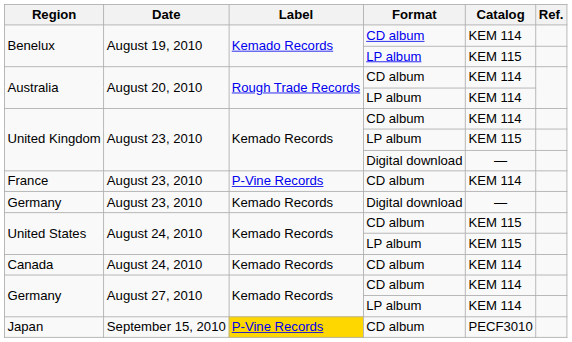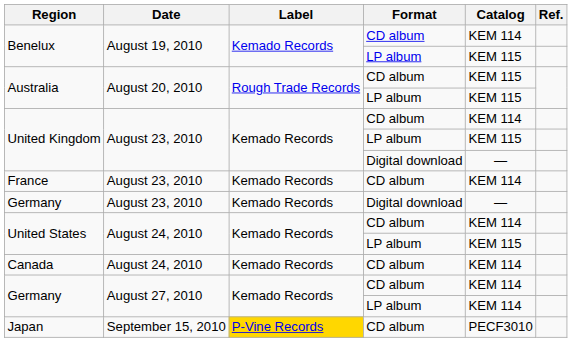 <table class="wikitable">
 <tr>
 <th>Region</th>
 <th>Date</th>
 <th>Label</th>
 <th>Format</th>
 <th>Catalog</th>
 <th>Ref.</th>
 </tr>
 <tr>
 <td rowspan="2">Benelux</td>
 <td rowspan="2">August 19, 2010</td>
 <td rowspan="2"><a href='#'>Kemado Records</a></td>
 <td><a href='#'>CD album</a></td>
 <td>KEM 114</td>
 <td align="center"></td>
 </tr>
 <tr>
 <td><a href='#'>LP album</a></td>
 <td>KEM 115</td>
 <td align="center"></td>
 </tr>
 <tr>
 <td rowspan="2">Australia</td>
 <td rowspan="2">August 20, 2010</td>
 <td rowspan="2"><a href='#'>Rough Trade Records</a></td>
 <td>CD album</td>
-<td>KEM 114</td>
+<td>KEM 115</td>
 <td align="center" rowspan="2"></td>
 </tr>
 <tr>
 <td>LP album</td>
-<td>KEM 114</td>
+<td>KEM 115</td>
 </tr>
 <tr>
 <td rowspan="3">United Kingdom</td>
 <td rowspan="3">August 23, 2010</td>
 <td rowspan="3">Kemado Records</td>
 <td>CD album</td>
 <td>KEM 114</td>
 <td align="center"></td>
 </tr>
 <tr>
 <td>LP album</td>
 <td>KEM 115</td>
 <td align="center"></td>
 </tr>
 <tr>
 <td>Digital download</td>
 <td align="center">—</td>
 <td align="center"></td>
 </tr>
 <tr>
 <td>France</td>
 <td>August 23, 2010</td>
-<td><a href='#'>P-Vine Records</a></td>
+<td>Kemado Records</td>
 <td>CD album</td>
 <td>KEM 114</td>
 <td align="center"></td>
 </tr>
 <tr>
 <td>Germany</td>
 <td>August 23, 2010</td>
 <td>Kemado Records</td>
 <td>Digital download</td>
 <td align="center">—</td>
 <td align="center"></td>
 </tr>
 <tr>
 <td rowspan="2">United States</td>
 <td rowspan="2">August 24, 2010</td>
 <td rowspan="2">Kemado Records</td>
 <td>CD album</td>
-<td>KEM 115</td>
+<td>KEM 114</td>
 <td align="center"></td>
 </tr>
 <tr>
 <td>LP album</td>
 <td>KEM 115</td>
 <td align="center"></td>
 </tr>
 <tr>
 <td>Canada</td>
 <td>August 24, 2010</td>
 <td>Kemado Records</td>
 <td>CD album</td>
 <td>KEM 114</td>
 <td align="center"></td>
 </tr>
 <tr>
 <td rowspan="2">Germany</td>
 <td rowspan="2">August 27, 2010</td>
 <td rowspan="2">Kemado Records</td>
 <td>CD album</td>
 <td>KEM 114</td>
 <td align="center"></td>
 </tr>
 <tr>
 <td>LP album</td>
 <td>KEM 114</td>
 <td align="center"></td>
 </tr>
 <tr>
 <td>Japan</td>
 <td>September 15, 2010</td>
 <td style="background: gold;"><a href='#'>P-Vine Records</a></td>
 <td>CD album</td>
 <td>PECF3010</td>
 <td align="center"></td>
 </tr>
 </table>
